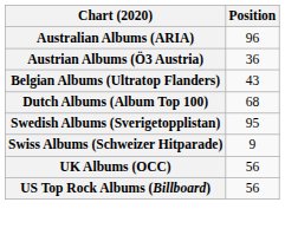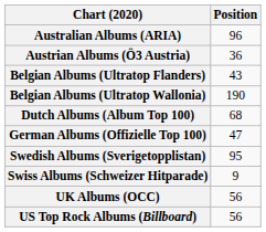 <table class="wikitable sortable plainrowheaders" style="text-align:center">
 <tr>
 <th scope="col">Chart (2020)</th>
 <th scope="col">Position</th>
 </tr>
 <tr>
 <th scope="row">Australian Albums (ARIA)</th>
 <td>96</td>
 </tr>
 <tr>
 <th scope="row">Austrian Albums (Ö3 Austria)</th>
 <td>36</td>
 </tr>
 <tr>
 <th scope="row">Belgian Albums (Ultratop Flanders)</th>
 <td>43</td>
 </tr>
 <tr>
+<th scope="row">Belgian Albums (Ultratop Wallonia)</th>
+<td>190</td>
+</tr>
+<tr>
 <th scope="row">Dutch Albums (Album Top 100)</th>
 <td>68</td>
+</tr>
+<tr>
+<th scope="row">German Albums (Offizielle Top 100)</th>
+<td>47</td>
 </tr>
 <tr>
 <th scope="row">Swedish Albums (Sverigetopplistan)</th>
 <td>95</td>
 </tr>
 <tr>
 <th scope="row">Swiss Albums (Schweizer Hitparade)</th>
 <td>9</td>
 </tr>
 <tr>
 <th scope="row">UK Albums (OCC)</th>
 <td>56</td>
 </tr>
 <tr>
 <th scope="row">US Top Rock Albums (<em>Billboard</em>)</th>
 <td>56</td>
 </tr>
 </table>
